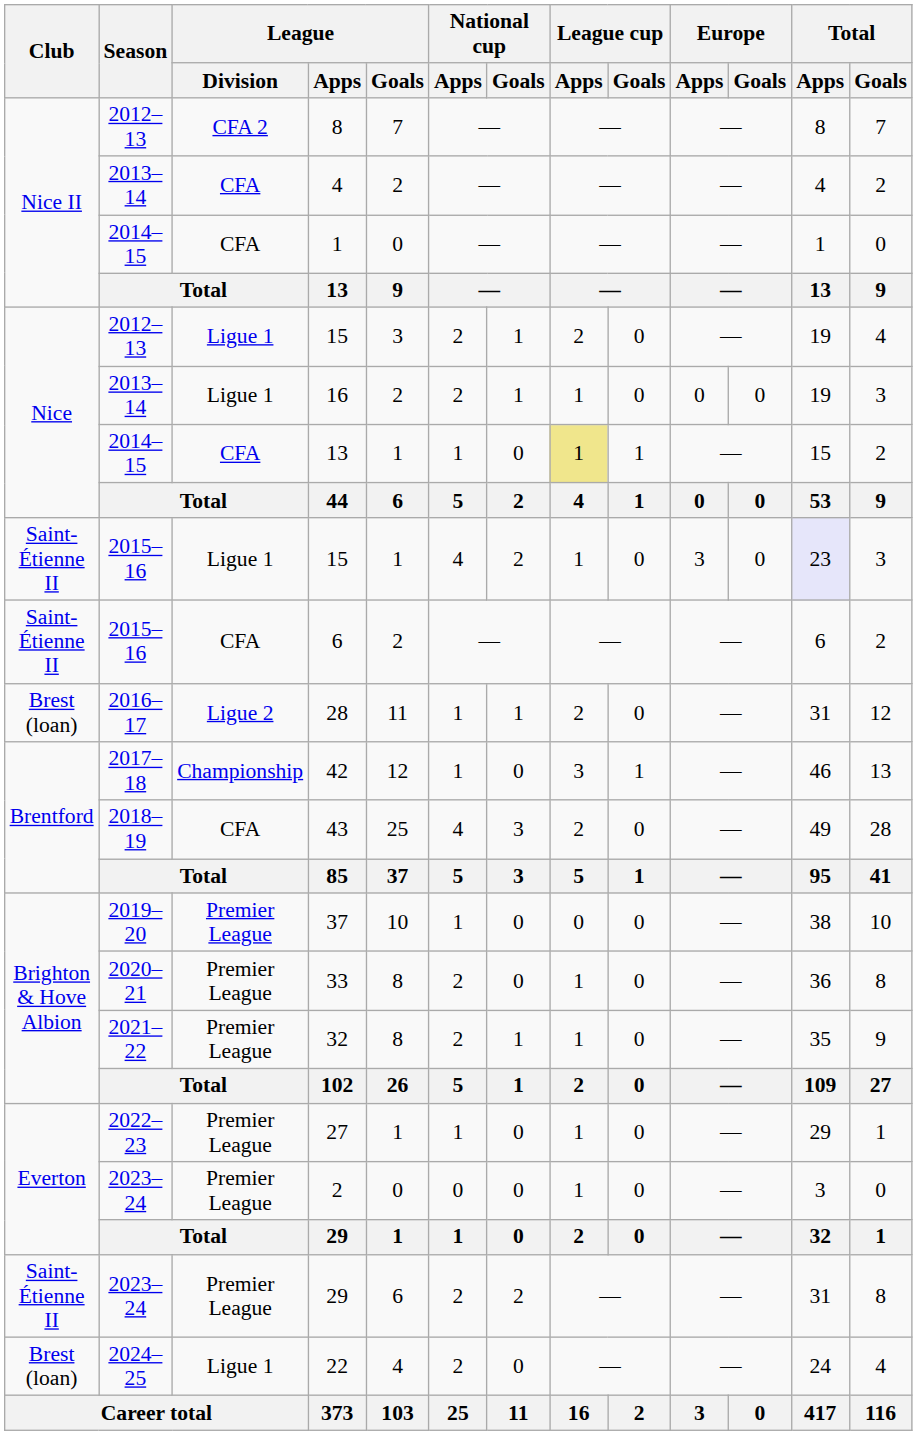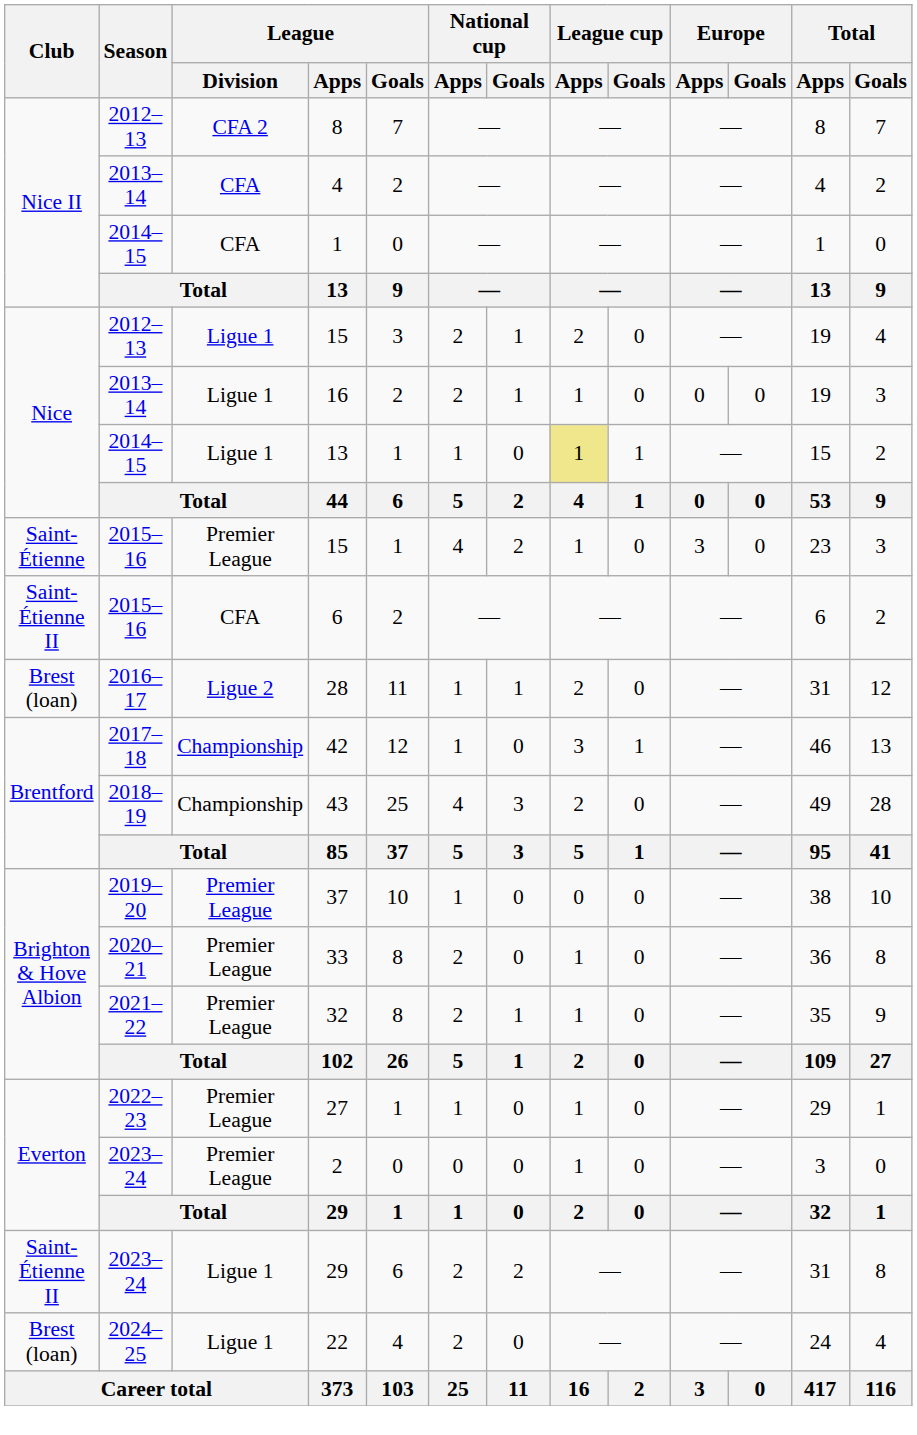 <table class="wikitable" style="text-align: center;">
 <tr>
 <th rowspan="2">Club</th>
 <th rowspan="2">Season</th>
 <th colspan="3">League</th>
 <th colspan="2">National cup</th>
 <th colspan="2">League cup</th>
 <th colspan="2">Europe</th>
 <th colspan="2">Total</th>
 </tr>
 <tr>
 <th>Division</th>
 <th>Apps</th>
 <th>Goals</th>
 <th>Apps</th>
 <th>Goals</th>
 <th>Apps</th>
 <th>Goals</th>
 <th>Apps</th>
 <th>Goals</th>
 <th>Apps</th>
 <th>Goals</th>
 </tr>
 <tr>
 <td rowspan="4"><a href='#'>Nice II</a></td>
 <td><a href='#'>2012–13</a></td>
 <td><a href='#'>CFA 2</a></td>
 <td>8</td>
 <td>7</td>
 <td colspan="2">—</td>
 <td colspan="2">—</td>
 <td colspan="2">—</td>
 <td>8</td>
 <td>7</td>
 </tr>
 <tr>
 <td><a href='#'>2013–14</a></td>
 <td><a href='#'>CFA</a></td>
 <td>4</td>
 <td>2</td>
 <td colspan="2">—</td>
 <td colspan="2">—</td>
 <td colspan="2">—</td>
 <td>4</td>
 <td>2</td>
 </tr>
 <tr>
 <td><a href='#'>2014–15</a></td>
 <td>CFA</td>
 <td>1</td>
 <td>0</td>
 <td colspan="2">—</td>
 <td colspan="2">—</td>
 <td colspan="2">—</td>
 <td>1</td>
 <td>0</td>
 </tr>
 <tr>
 <th colspan="2">Total</th>
 <th>13</th>
 <th>9</th>
 <th colspan="2">—</th>
 <th colspan="2">—</th>
 <th colspan="2">—</th>
 <th>13</th>
 <th>9</th>
 </tr>
 <tr>
 <td rowspan="4"><a href='#'>Nice</a></td>
 <td><a href='#'>2012–13</a></td>
 <td><a href='#'>Ligue 1</a></td>
 <td>15</td>
 <td>3</td>
 <td>2</td>
 <td>1</td>
 <td>2</td>
 <td>0</td>
 <td colspan="2">—</td>
 <td>19</td>
 <td>4</td>
 </tr>
 <tr>
 <td><a href='#'>2013–14</a></td>
 <td>Ligue 1</td>
 <td>16</td>
 <td>2</td>
 <td>2</td>
 <td>1</td>
 <td>1</td>
 <td>0</td>
 <td>0</td>
 <td>0</td>
 <td>19</td>
 <td>3</td>
 </tr>
 <tr>
 <td><a href='#'>2014–15</a></td>
-<td><a href='#'>CFA</a></td>
+<td>Ligue 1</td>
 <td>13</td>
 <td>1</td>
 <td>1</td>
 <td>0</td>
 <td style="background: khaki;">1</td>
 <td>1</td>
 <td colspan="2">—</td>
 <td>15</td>
 <td>2</td>
 </tr>
 <tr>
 <th colspan="2">Total</th>
 <th>44</th>
 <th>6</th>
 <th>5</th>
 <th>2</th>
 <th>4</th>
 <th>1</th>
 <th>0</th>
 <th>0</th>
 <th>53</th>
 <th>9</th>
 </tr>
 <tr>
-<td><a href='#'>Saint-Étienne II</a></td>
+<td><a href='#'>Saint-Étienne</a></td>
 <td><a href='#'>2015–16</a></td>
-<td>Ligue 1</td>
+<td>Premier League</td>
 <td>15</td>
 <td>1</td>
 <td>4</td>
 <td>2</td>
 <td>1</td>
 <td>0</td>
 <td>3</td>
 <td>0</td>
-<td style="background: lavender;">23</td>
+<td>23</td>
 <td>3</td>
 </tr>
 <tr>
 <td><a href='#'>Saint-Étienne II</a></td>
 <td><a href='#'>2015–16</a></td>
 <td>CFA</td>
 <td>6</td>
 <td>2</td>
 <td colspan="2">—</td>
 <td colspan="2">—</td>
 <td colspan="2">—</td>
 <td>6</td>
 <td>2</td>
 </tr>
 <tr>
 <td><a href='#'>Brest</a> (loan)</td>
 <td><a href='#'>2016–17</a></td>
 <td><a href='#'>Ligue 2</a></td>
 <td>28</td>
 <td>11</td>
 <td>1</td>
 <td>1</td>
 <td>2</td>
 <td>0</td>
 <td colspan="2">—</td>
 <td>31</td>
 <td>12</td>
 </tr>
 <tr>
 <td rowspan="3"><a href='#'>Brentford</a></td>
 <td><a href='#'>2017–18</a></td>
 <td><a href='#'>Championship</a></td>
 <td>42</td>
 <td>12</td>
 <td>1</td>
 <td>0</td>
 <td>3</td>
 <td>1</td>
 <td colspan="2">—</td>
 <td>46</td>
 <td>13</td>
 </tr>
 <tr>
 <td><a href='#'>2018–19</a></td>
-<td>CFA</td>
+<td>Championship</td>
 <td>43</td>
 <td>25</td>
 <td>4</td>
 <td>3</td>
 <td>2</td>
 <td>0</td>
 <td colspan="2">—</td>
 <td>49</td>
 <td>28</td>
 </tr>
 <tr>
 <th colspan="2">Total</th>
 <th>85</th>
 <th>37</th>
 <th>5</th>
 <th>3</th>
 <th>5</th>
 <th>1</th>
 <th colspan="2">—</th>
 <th>95</th>
 <th>41</th>
 </tr>
 <tr>
 <td rowspan="4"><a href='#'>Brighton & Hove Albion</a></td>
 <td><a href='#'>2019–20</a></td>
 <td><a href='#'>Premier League</a></td>
 <td>37</td>
 <td>10</td>
 <td>1</td>
 <td>0</td>
 <td>0</td>
 <td>0</td>
 <td colspan="2">—</td>
 <td>38</td>
 <td>10</td>
 </tr>
 <tr>
 <td><a href='#'>2020–21</a></td>
 <td>Premier League</td>
 <td>33</td>
 <td>8</td>
 <td>2</td>
 <td>0</td>
 <td>1</td>
 <td>0</td>
 <td colspan="2">—</td>
 <td>36</td>
 <td>8</td>
 </tr>
 <tr>
 <td><a href='#'>2021–22</a></td>
 <td>Premier League</td>
 <td>32</td>
 <td>8</td>
 <td>2</td>
 <td>1</td>
 <td>1</td>
 <td>0</td>
 <td colspan="2">—</td>
 <td>35</td>
 <td>9</td>
 </tr>
 <tr>
 <th colspan="2">Total</th>
 <th>102</th>
 <th>26</th>
 <th>5</th>
 <th>1</th>
 <th>2</th>
 <th>0</th>
 <th colspan="2">—</th>
 <th>109</th>
 <th>27</th>
 </tr>
 <tr>
 <td rowspan="3"><a href='#'>Everton</a></td>
 <td><a href='#'>2022–23</a></td>
 <td>Premier League</td>
 <td>27</td>
 <td>1</td>
 <td>1</td>
 <td>0</td>
 <td>1</td>
 <td>0</td>
 <td colspan="2">—</td>
 <td>29</td>
 <td>1</td>
 </tr>
 <tr>
 <td><a href='#'>2023–24</a></td>
 <td>Premier League</td>
 <td>2</td>
 <td>0</td>
 <td>0</td>
 <td>0</td>
 <td>1</td>
 <td>0</td>
 <td colspan="2">—</td>
 <td>3</td>
 <td>0</td>
 </tr>
 <tr>
 <th colspan="2">Total</th>
 <th>29</th>
 <th>1</th>
 <th>1</th>
 <th>0</th>
 <th>2</th>
 <th>0</th>
 <th colspan="2">—</th>
 <th>32</th>
 <th>1</th>
 </tr>
 <tr>
 <td><a href='#'>Saint-Étienne II</a></td>
 <td><a href='#'>2023–24</a></td>
-<td>Premier League</td>
+<td>Ligue 1</td>
 <td>29</td>
 <td>6</td>
 <td>2</td>
 <td>2</td>
 <td colspan="2">—</td>
 <td colspan="2">—</td>
 <td>31</td>
 <td>8</td>
 </tr>
 <tr>
 <td><a href='#'>Brest</a> (loan)</td>
 <td><a href='#'>2024–25</a></td>
 <td>Ligue 1</td>
 <td>22</td>
 <td>4</td>
 <td>2</td>
 <td>0</td>
 <td colspan="2">—</td>
 <td colspan="2">—</td>
 <td>24</td>
 <td>4</td>
 </tr>
 <tr>
 <th colspan="3">Career total</th>
 <th>373</th>
 <th>103</th>
 <th>25</th>
 <th>11</th>
 <th>16</th>
 <th>2</th>
 <th>3</th>
 <th>0</th>
 <th>417</th>
 <th>116</th>
 </tr>
 </table>
